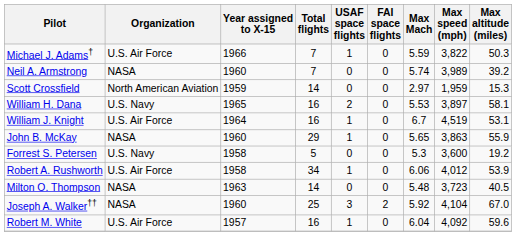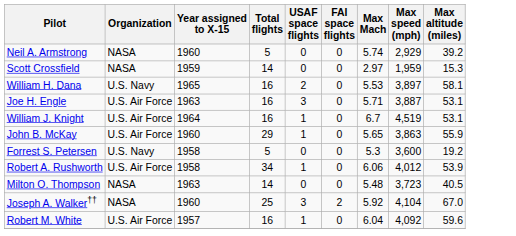 <table class="wikitable sortable">
 <tr style="background:#efefef;">
 <th>Pilot</th>
 <th>Organization</th>
 <th>Year assigned<br>to X-15</th>
 <th>Total<br>flights</th>
 <th>USAF<br>space<br>flights</th>
 <th>FAI<br>space<br>flights</th>
 <th>Max<br>Mach</th>
 <th>Max<br>speed<br>(mph)</th>
 <th>Max<br>altitude<br>(miles)</th>
 </tr>
 <tr>
-<td><a href='#'>Michael J. Adams</a><sup>†</sup></td>
-<td>U.S. Air Force</td>
-<td>1966</td>
-<td align="center">7</td>
-<td align="center">1</td>
-<td align="center">0</td>
-<td align="center">5.59</td>
-<td align="right">3,822</td>
-<td align="right">50.3</td>
-</tr>
-<tr>
 <td><a href='#'>Neil A. Armstrong</a></td>
 <td>NASA</td>
 <td>1960</td>
-<td align="center">7</td>
+<td align="center">5</td>
 <td align="center">0</td>
 <td align="center">0</td>
 <td align="center">5.74</td>
-<td align="right">3,989</td>
+<td align="right">2,929</td>
 <td align="right">39.2</td>
 </tr>
 <tr>
 <td><a href='#'>Scott Crossfield</a></td>
-<td>North American Aviation</td>
+<td>NASA</td>
 <td>1959</td>
 <td align="center">14</td>
 <td align="center">0</td>
 <td align="center">0</td>
 <td align="center">2.97</td>
 <td align="right">1,959</td>
 <td align="right">15.3</td>
 </tr>
 <tr>
 <td><a href='#'>William H. Dana</a></td>
 <td>U.S. Navy</td>
 <td>1965</td>
 <td align="center">16</td>
 <td align="center">2</td>
 <td align="center">0</td>
 <td align="center">5.53</td>
 <td align="right">3,897</td>
 <td align="right">58.1</td>
 </tr>
 <tr>
+<td><a href='#'>Joe H. Engle</a></td>
+<td>U.S. Air Force</td>
+<td>1963</td>
+<td align="center">16</td>
+<td align="center">3</td>
+<td align="center">0</td>
+<td align="center">5.71</td>
+<td align="right">3,887</td>
+<td align="right">53.1</td>
+</tr>
+<tr>
 <td><a href='#'>William J. Knight</a></td>
 <td>U.S. Air Force</td>
 <td>1964</td>
 <td align="center">16</td>
 <td align="center">1</td>
 <td align="center">0</td>
 <td align="center">6.7</td>
 <td align="right">4,519</td>
 <td align="right">53.1</td>
 </tr>
 <tr>
 <td><a href='#'>John B. McKay</a></td>
-<td>NASA</td>
+<td>U.S. Air Force</td>
 <td>1960</td>
 <td align="center">29</td>
 <td align="center">1</td>
 <td align="center">0</td>
 <td align="center">5.65</td>
 <td align="right">3,863</td>
 <td align="right">55.9</td>
 </tr>
 <tr>
 <td><a href='#'>Forrest S. Petersen</a></td>
 <td>U.S. Navy</td>
 <td>1958</td>
 <td align="center">5</td>
 <td align="center">0</td>
 <td align="center">0</td>
 <td align="center">5.3</td>
 <td align="right">3,600</td>
 <td align="right">19.2</td>
 </tr>
 <tr>
 <td><a href='#'>Robert A. Rushworth</a></td>
 <td>U.S. Air Force</td>
 <td>1958</td>
 <td align="center">34</td>
 <td align="center">1</td>
 <td align="center">0</td>
 <td align="center">6.06</td>
 <td align="right">4,012</td>
 <td align="right">53.9</td>
 </tr>
 <tr>
 <td><a href='#'>Milton O. Thompson</a></td>
 <td>NASA</td>
 <td>1963</td>
 <td align="center">14</td>
 <td align="center">0</td>
 <td align="center">0</td>
 <td align="center">5.48</td>
 <td align="right">3,723</td>
 <td align="right">40.5</td>
 </tr>
 <tr>
 <td><a href='#'>Joseph A. Walker</a><sup>††</sup></td>
 <td>NASA</td>
 <td>1960</td>
 <td align="center">25</td>
 <td align="center">3</td>
 <td align="center">2</td>
 <td align="center">5.92</td>
 <td align="right">4,104</td>
 <td align="right">67.0</td>
 </tr>
 <tr>
 <td><a href='#'>Robert M. White</a></td>
 <td>U.S. Air Force</td>
 <td>1957</td>
 <td align="center">16</td>
 <td align="center">1</td>
 <td align="center">0</td>
 <td align="center">6.04</td>
 <td align="right">4,092</td>
 <td align="right">59.6</td>
 </tr>
 <tr>
 </tr>
 </table>
